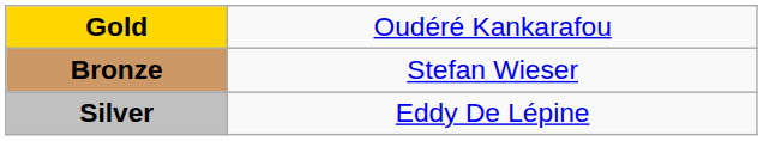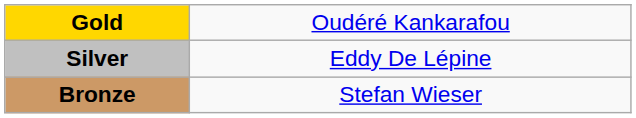 <table class="wikitable" style="text-align:center; " width="35%">
 <tr>
 <td bgcolor="gold"><strong>Gold</strong></td>
 <td><a href='#'>Oudéré Kankarafou</a><br>  <small><em></em></small></td>
 </tr>
 <tr>
+<td bgcolor="silver"><strong>Silver</strong></td>
+<td><a href='#'>Eddy De Lépine</a><br>  <small><em></em></small></td>
+</tr>
+<tr>
 <td bgcolor="CC9966"><strong>Bronze</strong></td>
 <td><a href='#'>Stefan Wieser</a><br>  <small><em></em></small></td>
 </tr>
-<tr>
-<td bgcolor="silver"><strong>Silver</strong></td>
-<td><a href='#'>Eddy De Lépine</a><br>  <small><em></em></small></td>
-</tr>
 </table>
